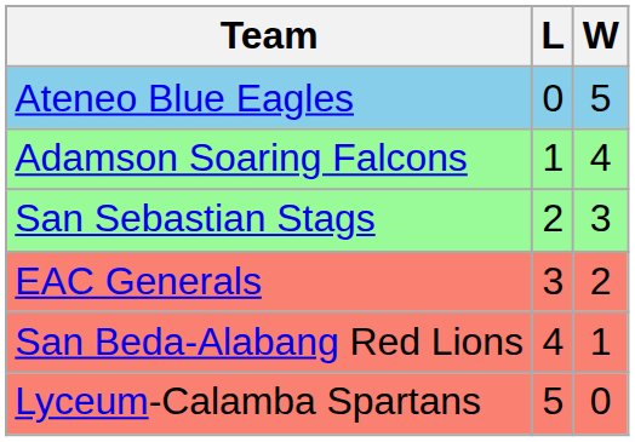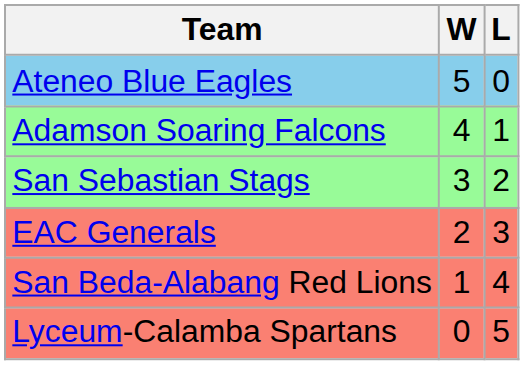 <table class="wikitable" align="center"|>
 <tr>
 <th>Team</th>
+<th>W</th>
 <th>L</th>
-<th>W</th>
 </tr>
 <tr style="text-align:center; background:skyblue;">
 <td align="left"><a href='#'>Ateneo Blue Eagles</a></td>
+<td>5</td>
 <td>0</td>
-<td>5</td>
 </tr>
 <tr style="text-align:center; background:#98fb98;">
 <td align="left"><a href='#'>Adamson Soaring Falcons</a></td>
+<td>4</td>
 <td>1</td>
-<td>4</td>
 </tr>
 <tr style="text-align:center; background:#98fb98;">
 <td align="left"><a href='#'>San Sebastian Stags</a></td>
+<td>3</td>
+<td>2</td>
+</tr>
+<tr style="text-align:center; background:salmon;">
+<td align="left"><a href='#'>EAC Generals</a></td>
 <td>2</td>
 <td>3</td>
 </tr>
 <tr style="text-align:center; background:salmon;">
-<td align="left"><a href='#'>EAC Generals</a></td>
-<td>3</td>
-<td>2</td>
-</tr>
-<tr style="text-align:center; background:salmon;">
 <td align="left"><a href='#'>San Beda-Alabang</a> Red Lions</td>
+<td>1</td>
 <td>4</td>
-<td>1</td>
 </tr>
 <tr style="text-align:center; background:salmon;">
 <td align="left"><a href='#'>Lyceum</a>-Calamba Spartans</td>
+<td>0</td>
 <td>5</td>
-<td>0</td>
 </tr>
 </table>
